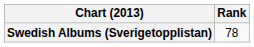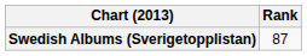 <table class="wikitable plainrowheaders" style="text-align:center">
 <tr>
 <th scope="col">Chart (2013)</th>
 <th scope="col">Rank</th>
 </tr>
 <tr>
 <th scope="row">Swedish Albums (Sverigetopplistan)</th>
-<td>78</td>
+<td>87</td>
 </tr>
 </table>
